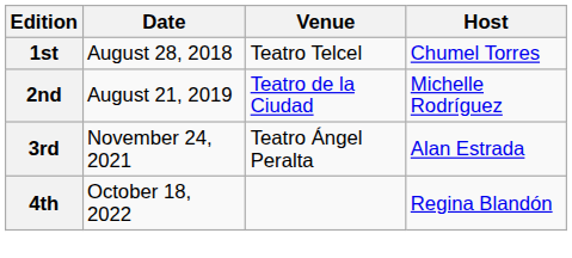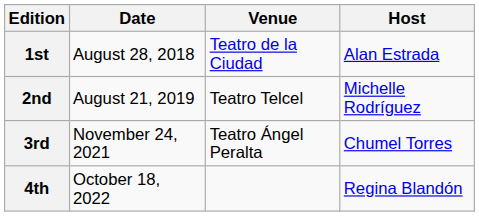 <table class="wikitable"  style="font-size:90%; width:65%;">
 <tr>
 <th>Edition</th>
 <th>Date</th>
 <th>Venue</th>
 <th>Host</th>
 </tr>
 <tr>
 <th>1st</th>
 <td>August 28, 2018</td>
-<td>Teatro Telcel</td>
-<td><a href='#'>Chumel Torres</a></td>
+<td><a href='#'>Teatro de la Ciudad</a></td>
+<td><a href='#'>Alan Estrada</a></td>
 </tr>
 <tr>
 <th>2nd</th>
 <td>August 21, 2019</td>
-<td><a href='#'>Teatro de la Ciudad</a></td>
+<td>Teatro Telcel</td>
 <td><a href='#'>Michelle Rodríguez</a></td>
 </tr>
 <tr>
 <th>3rd</th>
 <td>November 24, 2021</td>
 <td>Teatro Ángel Peralta</td>
-<td><a href='#'>Alan Estrada</a></td>
+<td><a href='#'>Chumel Torres</a></td>
 </tr>
 <tr>
 <th>4th</th>
 <td>October 18, 2022</td>
 <td></td>
 <td><a href='#'>Regina Blandón</a></td>
 </tr>
 </table>
